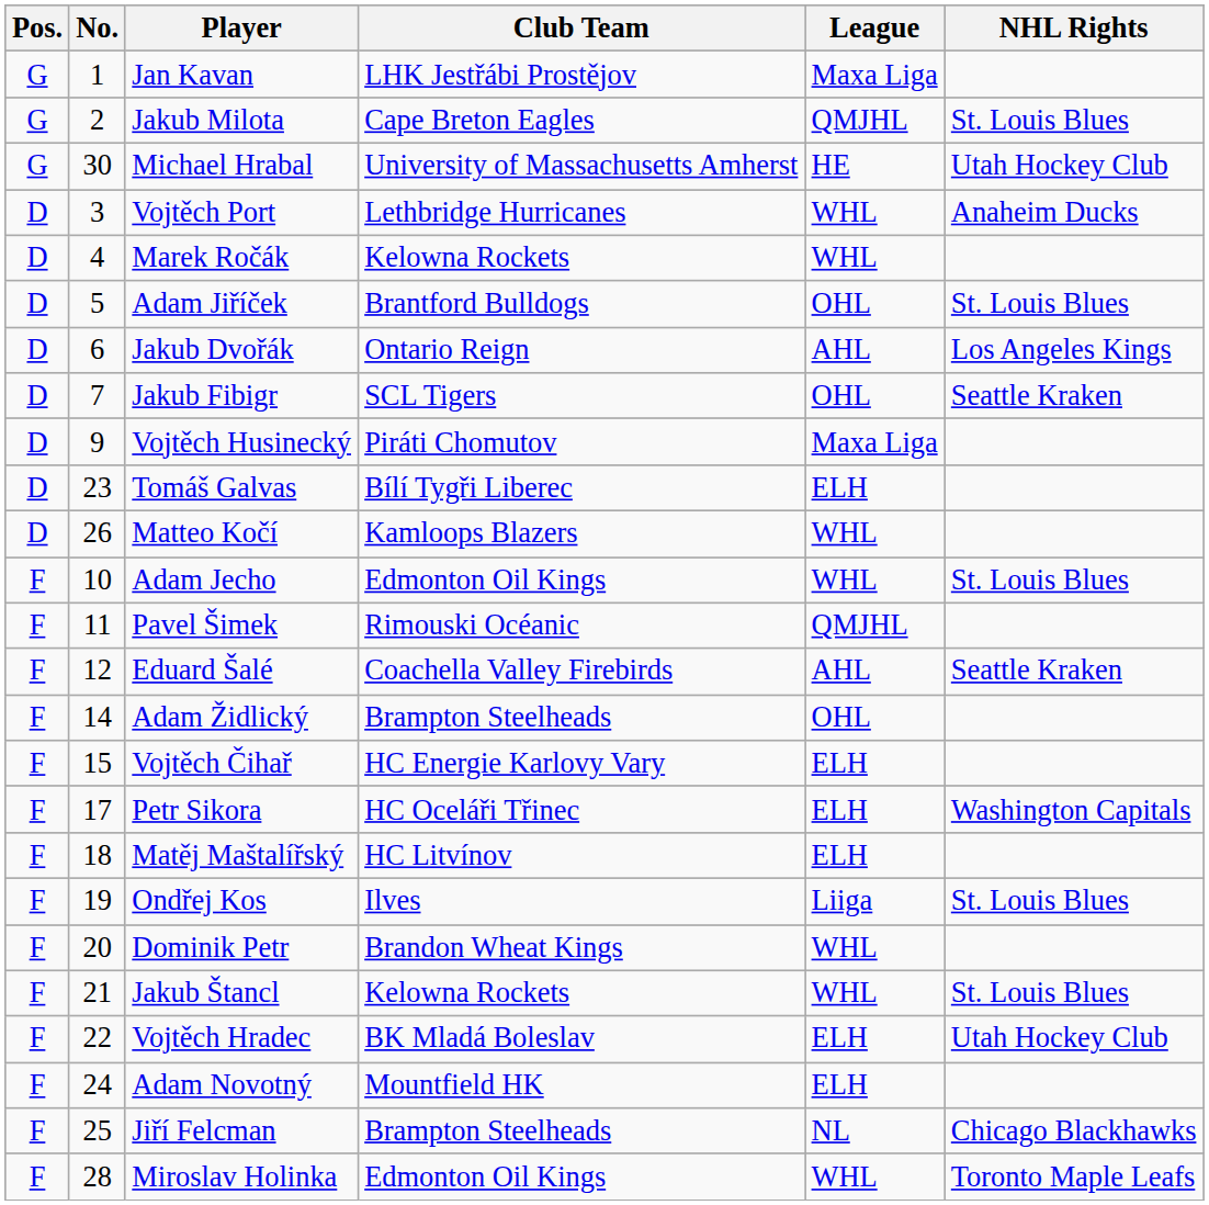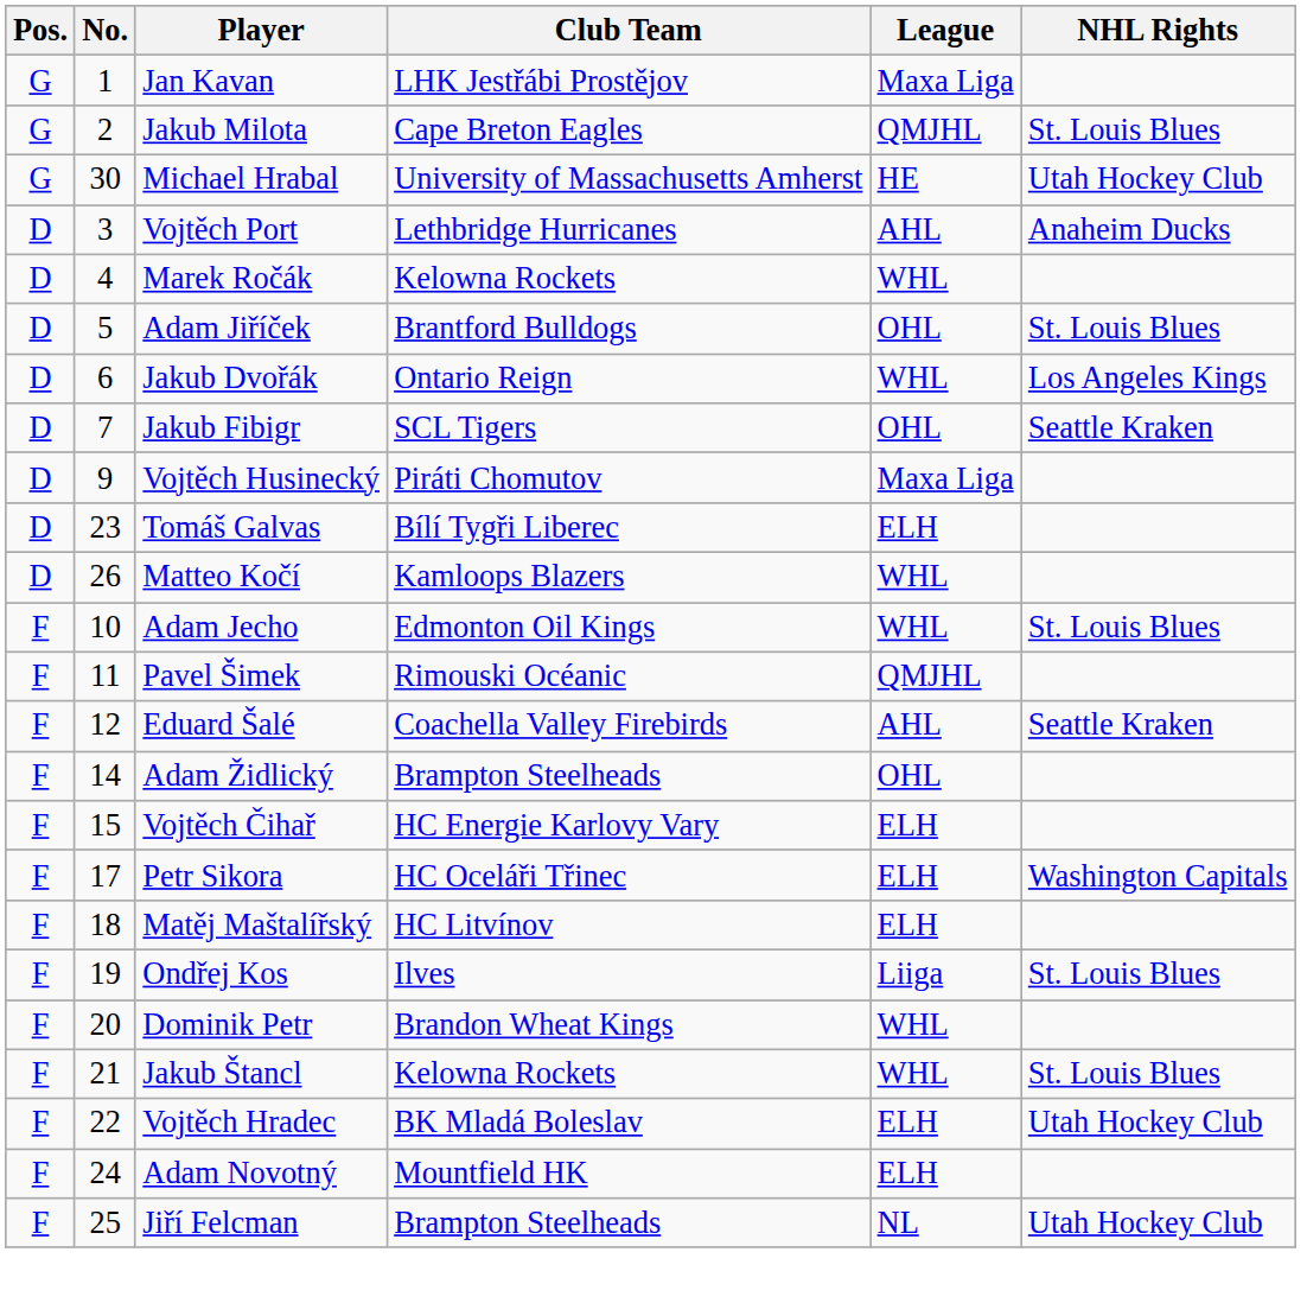 <table class="wikitable sortable">
 <tr>
 <th>Pos.</th>
 <th>No.</th>
 <th>Player</th>
 <th>Club Team</th>
 <th>League</th>
 <th>NHL Rights</th>
 </tr>
 <tr>
 <td style="text-align:center;"><a href='#'>G</a></td>
 <td style="text-align:center;">1</td>
 <td><a href='#'>Jan Kavan</a></td>
 <td> <a href='#'>LHK Jestřábi Prostějov</a></td>
 <td> <a href='#'>Maxa Liga</a></td>
 <td></td>
 </tr>
 <tr>
 <td style="text-align:center;"><a href='#'>G</a></td>
 <td style="text-align:center;">2</td>
 <td><a href='#'>Jakub Milota</a></td>
 <td> <a href='#'>Cape Breton Eagles</a></td>
 <td> <a href='#'>QMJHL</a></td>
 <td><a href='#'>St. Louis Blues</a></td>
 </tr>
 <tr>
 <td style="text-align:center;"><a href='#'>G</a></td>
 <td style="text-align:center;">30</td>
 <td><a href='#'>Michael Hrabal</a></td>
 <td> <a href='#'>University of Massachusetts Amherst</a></td>
 <td> <a href='#'>HE</a></td>
 <td><a href='#'>Utah Hockey Club</a></td>
 </tr>
 <tr>
 <td style="text-align:center;"><a href='#'>D</a></td>
 <td style="text-align:center;">3</td>
 <td><a href='#'>Vojtěch Port</a></td>
 <td> <a href='#'>Lethbridge Hurricanes</a></td>
-<td> <a href='#'>WHL</a></td>
+<td> <a href='#'>AHL</a></td>
 <td><a href='#'>Anaheim Ducks</a></td>
 </tr>
 <tr>
 <td style="text-align:center;"><a href='#'>D</a></td>
 <td style="text-align:center;">4</td>
 <td><a href='#'>Marek Ročák</a></td>
 <td> <a href='#'>Kelowna Rockets</a></td>
 <td> <a href='#'>WHL</a></td>
 <td></td>
 </tr>
 <tr>
 <td style="text-align:center;"><a href='#'>D</a></td>
 <td style="text-align:center;">5</td>
 <td><a href='#'>Adam Jiříček</a></td>
 <td> <a href='#'>Brantford Bulldogs</a></td>
 <td> <a href='#'>OHL</a></td>
 <td><a href='#'>St. Louis Blues</a></td>
 </tr>
 <tr>
 <td style="text-align:center;"><a href='#'>D</a></td>
 <td style="text-align:center;">6</td>
 <td><a href='#'>Jakub Dvořák</a></td>
 <td> <a href='#'>Ontario Reign</a></td>
-<td> <a href='#'>AHL</a></td>
+<td> <a href='#'>WHL</a></td>
 <td><a href='#'>Los Angeles Kings</a></td>
 </tr>
 <tr>
 <td style="text-align:center;"><a href='#'>D</a></td>
 <td style="text-align:center;">7</td>
 <td><a href='#'>Jakub Fibigr</a></td>
 <td> <a href='#'>SCL Tigers</a></td>
 <td> <a href='#'>OHL</a></td>
 <td><a href='#'>Seattle Kraken</a></td>
 </tr>
 <tr>
 <td style="text-align:center;"><a href='#'>D</a></td>
 <td style="text-align:center;">9</td>
 <td><a href='#'>Vojtěch Husinecký</a></td>
 <td> <a href='#'>Piráti Chomutov</a></td>
 <td> <a href='#'>Maxa Liga</a></td>
 <td></td>
 </tr>
 <tr>
 <td style="text-align:center;"><a href='#'>D</a></td>
 <td style="text-align:center;">23</td>
 <td><a href='#'>Tomáš Galvas</a></td>
 <td> <a href='#'>Bílí Tygři Liberec</a></td>
 <td> <a href='#'>ELH</a></td>
 <td></td>
 </tr>
 <tr>
 <td style="text-align:center;"><a href='#'>D</a></td>
 <td style="text-align:center;">26</td>
 <td><a href='#'>Matteo Kočí</a></td>
 <td> <a href='#'>Kamloops Blazers</a></td>
 <td> <a href='#'>WHL</a></td>
 <td></td>
 </tr>
 <tr>
 <td style="text-align:center;"><a href='#'>F</a></td>
 <td style="text-align:center;">10</td>
 <td><a href='#'>Adam Jecho</a></td>
 <td> <a href='#'>Edmonton Oil Kings</a></td>
 <td> <a href='#'>WHL</a></td>
 <td><a href='#'>St. Louis Blues</a></td>
 </tr>
 <tr>
 <td style="text-align:center;"><a href='#'>F</a></td>
 <td style="text-align:center;">11</td>
 <td><a href='#'>Pavel Šimek</a></td>
 <td> <a href='#'>Rimouski Océanic</a></td>
 <td> <a href='#'>QMJHL</a></td>
 <td></td>
 </tr>
 <tr>
 <td style="text-align:center;"><a href='#'>F</a></td>
 <td style="text-align:center;">12</td>
 <td><a href='#'>Eduard Šalé</a></td>
 <td> <a href='#'>Coachella Valley Firebirds</a></td>
 <td> <a href='#'>AHL</a></td>
 <td><a href='#'>Seattle Kraken</a></td>
 </tr>
 <tr>
 <td style="text-align:center;"><a href='#'>F</a></td>
 <td style="text-align:center;">14</td>
 <td><a href='#'>Adam Židlický</a></td>
 <td> <a href='#'>Brampton Steelheads</a></td>
 <td> <a href='#'>OHL</a></td>
 <td></td>
 </tr>
 <tr>
 <td style="text-align:center;"><a href='#'>F</a></td>
 <td style="text-align:center;">15</td>
 <td><a href='#'>Vojtěch Čihař</a></td>
 <td> <a href='#'>HC Energie Karlovy Vary</a></td>
 <td> <a href='#'>ELH</a></td>
 <td></td>
 </tr>
 <tr>
 <td style="text-align:center;"><a href='#'>F</a></td>
 <td style="text-align:center;">17</td>
 <td><a href='#'>Petr Sikora</a></td>
 <td> <a href='#'>HC Oceláři Třinec</a></td>
 <td> <a href='#'>ELH</a></td>
 <td><a href='#'>Washington Capitals</a></td>
 </tr>
 <tr>
 <td style="text-align:center;"><a href='#'>F</a></td>
 <td style="text-align:center;">18</td>
 <td><a href='#'>Matěj Maštalířský</a></td>
 <td> <a href='#'>HC Litvínov</a></td>
 <td> <a href='#'>ELH</a></td>
 <td></td>
 </tr>
 <tr>
 <td style="text-align:center;"><a href='#'>F</a></td>
 <td style="text-align:center;">19</td>
 <td><a href='#'>Ondřej Kos</a></td>
 <td> <a href='#'>Ilves</a></td>
 <td> <a href='#'>Liiga</a></td>
 <td><a href='#'>St. Louis Blues</a></td>
 </tr>
 <tr>
 <td style="text-align:center;"><a href='#'>F</a></td>
 <td style="text-align:center;">20</td>
 <td><a href='#'>Dominik Petr</a></td>
 <td> <a href='#'>Brandon Wheat Kings</a></td>
 <td> <a href='#'>WHL</a></td>
 <td></td>
 </tr>
 <tr>
 <td style="text-align:center;"><a href='#'>F</a></td>
 <td style="text-align:center;">21</td>
 <td><a href='#'>Jakub Štancl</a></td>
 <td> <a href='#'>Kelowna Rockets</a></td>
 <td> <a href='#'>WHL</a></td>
 <td><a href='#'>St. Louis Blues</a></td>
 </tr>
 <tr>
 <td style="text-align:center;"><a href='#'>F</a></td>
 <td style="text-align:center;">22</td>
 <td><a href='#'>Vojtěch Hradec</a></td>
 <td> <a href='#'>BK Mladá Boleslav</a></td>
 <td> <a href='#'>ELH</a></td>
 <td><a href='#'>Utah Hockey Club</a></td>
 </tr>
 <tr>
 <td style="text-align:center;"><a href='#'>F</a></td>
 <td style="text-align:center;">24</td>
 <td><a href='#'>Adam Novotný</a></td>
 <td> <a href='#'>Mountfield HK</a></td>
 <td> <a href='#'>ELH</a></td>
 <td></td>
 </tr>
 <tr>
 <td style="text-align:center;"><a href='#'>F</a></td>
 <td style="text-align:center;">25</td>
 <td><a href='#'>Jiří Felcman</a></td>
 <td> <a href='#'>Brampton Steelheads</a></td>
 <td> <a href='#'>NL</a></td>
-<td><a href='#'>Chicago Blackhawks</a></td>
-</tr>
-<tr>
-<td style="text-align:center;"><a href='#'>F</a></td>
-<td style="text-align:center;">28</td>
-<td><a href='#'>Miroslav Holinka</a></td>
-<td> <a href='#'>Edmonton Oil Kings</a></td>
-<td> <a href='#'>WHL</a></td>
-<td><a href='#'>Toronto Maple Leafs</a></td>
+<td><a href='#'>Utah Hockey Club</a></td>
 </tr>
 </table>
